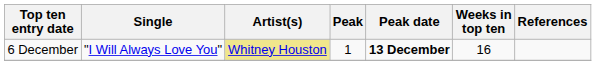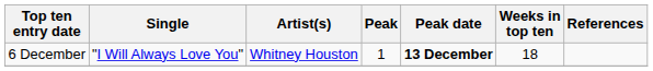 <table class="wikitable sortable">
 <tr>
 <th>Top ten<br>entry date</th>
 <th>Single</th>
 <th>Artist(s)</th>
 <th data-sort-type="number">Peak</th>
 <th>Peak date</th>
 <th data-sort-type="number">Weeks in<br>top ten</th>
 <th>References</th>
 </tr>
 <tr>
 <td>6 December</td>
 <td>"<a href='#'>I Will Always Love You</a>"</td>
-<td style="background: khaki;"><a href='#'>Whitney Houston</a></td>
+<td><a href='#'>Whitney Houston</a></td>
 <td style="text-align:center;">1</td>
 <td><strong>13 December</strong></td>
-<td style="text-align:center;">16</td>
+<td style="text-align:center;">18</td>
 <td style="text-align:center;"></td>
 </tr>
 <tr>
 </tr>
 </table>
